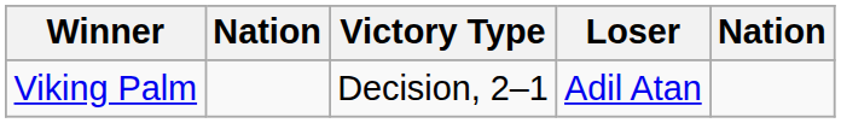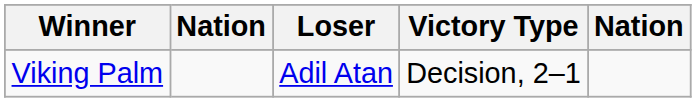 <table class="wikitable sortable" style="text-align:left;">
 <tr>
 <th>Winner</th>
 <th>Nation</th>
+<th>Loser</th>
 <th>Victory Type</th>
-<th>Loser</th>
 <th>Nation</th>
 </tr>
 <tr>
 <td><a href='#'>Viking Palm</a></td>
 <td></td>
+<td><a href='#'>Adil Atan</a></td>
 <td>Decision, 2–1</td>
-<td><a href='#'>Adil Atan</a></td>
 <td></td>
 </tr>
 </table>
